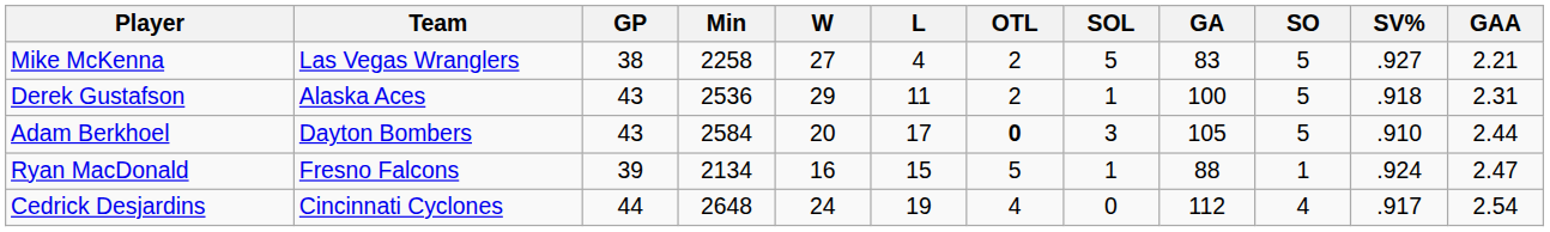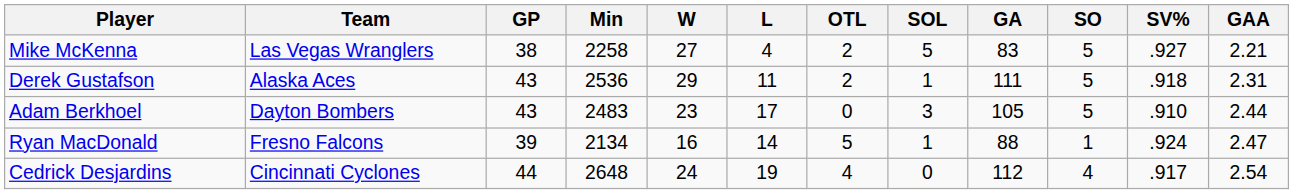 <table class="wikitable" style="text-align:center">
 <tr>
 <th bgcolor="#DDDDFF" width="15%">Player</th>
 <th bgcolor="#DDDDFF" width="15%">Team</th>
 <th bgcolor="#DDDDFF" width="5%">GP</th>
 <th bgcolor="#DDDDFF" width="5%">Min</th>
 <th bgcolor="#DDDDFF" width="5%">W</th>
 <th bgcolor="#DDDDFF" width="5%">L</th>
 <th bgcolor="#DDDDFF" width="5%">OTL</th>
 <th bgcolor="#DDDDFF" width="5%">SOL</th>
 <th bgcolor="#DDDDFF" width="5%">GA</th>
 <th bgcolor="#DDDDFF" width="5%">SO</th>
 <th bgcolor="#DDDDFF" width="5%">SV%</th>
 <th bgcolor="#DDDDFF" width="5%">GAA</th>
 </tr>
 <tr>
 <td align=left><a href='#'>Mike McKenna</a></td>
 <td align=left><a href='#'>Las Vegas Wranglers</a></td>
 <td>38</td>
 <td>2258</td>
 <td>27</td>
 <td>4</td>
 <td>2</td>
 <td>5</td>
 <td>83</td>
 <td>5</td>
 <td>.927</td>
 <td>2.21</td>
 </tr>
 <tr>
 <td align=left><a href='#'>Derek Gustafson</a></td>
 <td align=left><a href='#'>Alaska Aces</a></td>
 <td>43</td>
 <td>2536</td>
 <td>29</td>
 <td>11</td>
 <td>2</td>
 <td>1</td>
-<td>100</td>
+<td>111</td>
 <td>5</td>
 <td>.918</td>
 <td>2.31</td>
 </tr>
 <tr>
 <td align=left><a href='#'>Adam Berkhoel</a></td>
 <td align=left><a href='#'>Dayton Bombers</a></td>
 <td>43</td>
-<td>2584</td>
-<td>20</td>
+<td>2483</td>
+<td>23</td>
 <td>17</td>
-<td><strong>0</strong></td>
+<td>0</td>
 <td>3</td>
 <td>105</td>
 <td>5</td>
 <td>.910</td>
 <td>2.44</td>
 </tr>
 <tr>
 <td align=left><a href='#'>Ryan MacDonald</a></td>
 <td align=left><a href='#'>Fresno Falcons</a></td>
 <td>39</td>
 <td>2134</td>
 <td>16</td>
-<td>15</td>
+<td>14</td>
 <td>5</td>
 <td>1</td>
 <td>88</td>
 <td>1</td>
 <td>.924</td>
 <td>2.47</td>
 </tr>
 <tr>
 <td align=left><a href='#'>Cedrick Desjardins</a></td>
 <td align=left><a href='#'>Cincinnati Cyclones</a></td>
 <td>44</td>
 <td>2648</td>
 <td>24</td>
 <td>19</td>
 <td>4</td>
 <td>0</td>
 <td>112</td>
 <td>4</td>
 <td>.917</td>
 <td>2.54</td>
 </tr>
 </table>
